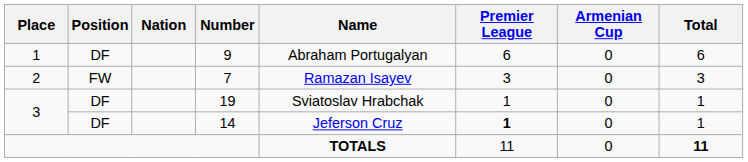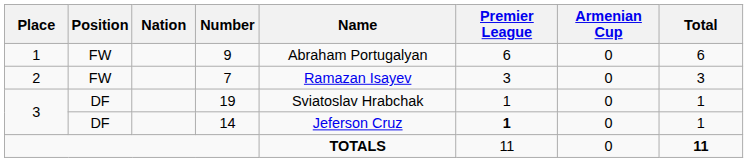 <table class="wikitable" style="font-size: 95%; text-align: center;">
 <tr>
 <th width=60>Place</th>
 <th width=60>Position</th>
 <th width=60>Nation</th>
 <th width=60>Number</th>
 <th width=200>Name</th>
 <th width=100><a href='#'>Premier League</a></th>
 <th width=100><a href='#'>Armenian Cup</a></th>
 <th width=80><strong>Total</strong></th>
 </tr>
 <tr>
 <td>1</td>
-<td>DF</td>
+<td>FW</td>
 <td></td>
 <td>9</td>
 <td>Abraham Portugalyan</td>
 <td>6</td>
 <td>0</td>
 <td>6</td>
 </tr>
 <tr>
 <td>2</td>
 <td>FW</td>
 <td></td>
 <td>7</td>
 <td><a href='#'>Ramazan Isayev</a></td>
 <td>3</td>
 <td>0</td>
 <td>3</td>
 </tr>
 <tr>
 <td rowspan="2">3</td>
 <td>DF</td>
 <td></td>
 <td>19</td>
 <td>Sviatoslav Hrabchak</td>
 <td>1</td>
 <td>0</td>
 <td>1</td>
 </tr>
 <tr>
 <td>DF</td>
 <td></td>
 <td>14</td>
 <td><a href='#'>Jeferson Cruz</a></td>
 <td><strong>1</strong></td>
 <td>0</td>
 <td>1</td>
 </tr>
 <tr>
 <td colspan="4"></td>
 <td><strong>TOTALS</strong></td>
 <td>11</td>
 <td>0</td>
 <td><strong>11</strong></td>
 </tr>
 </table>
